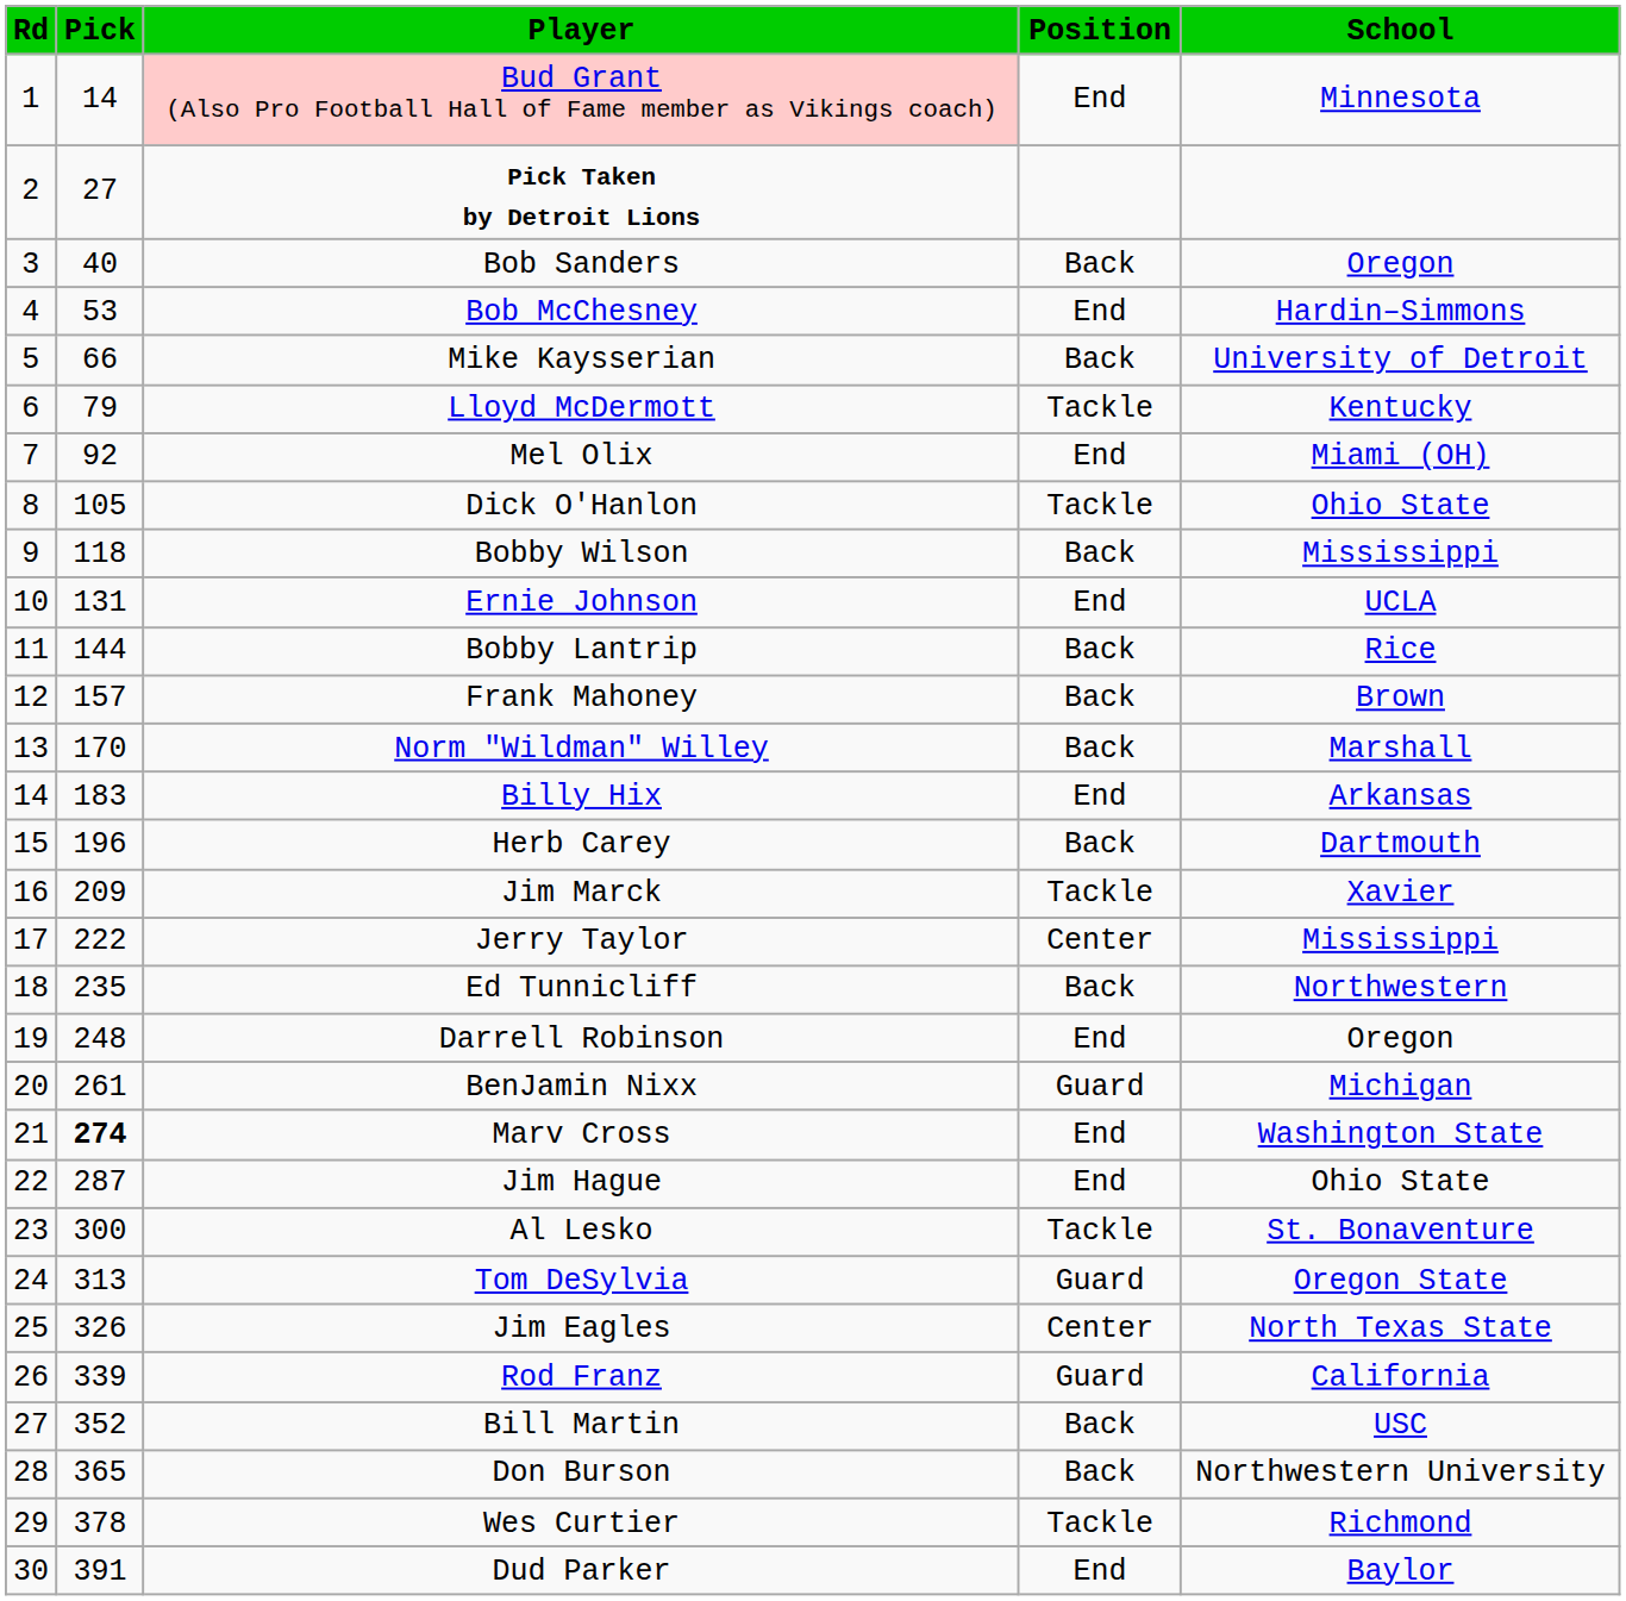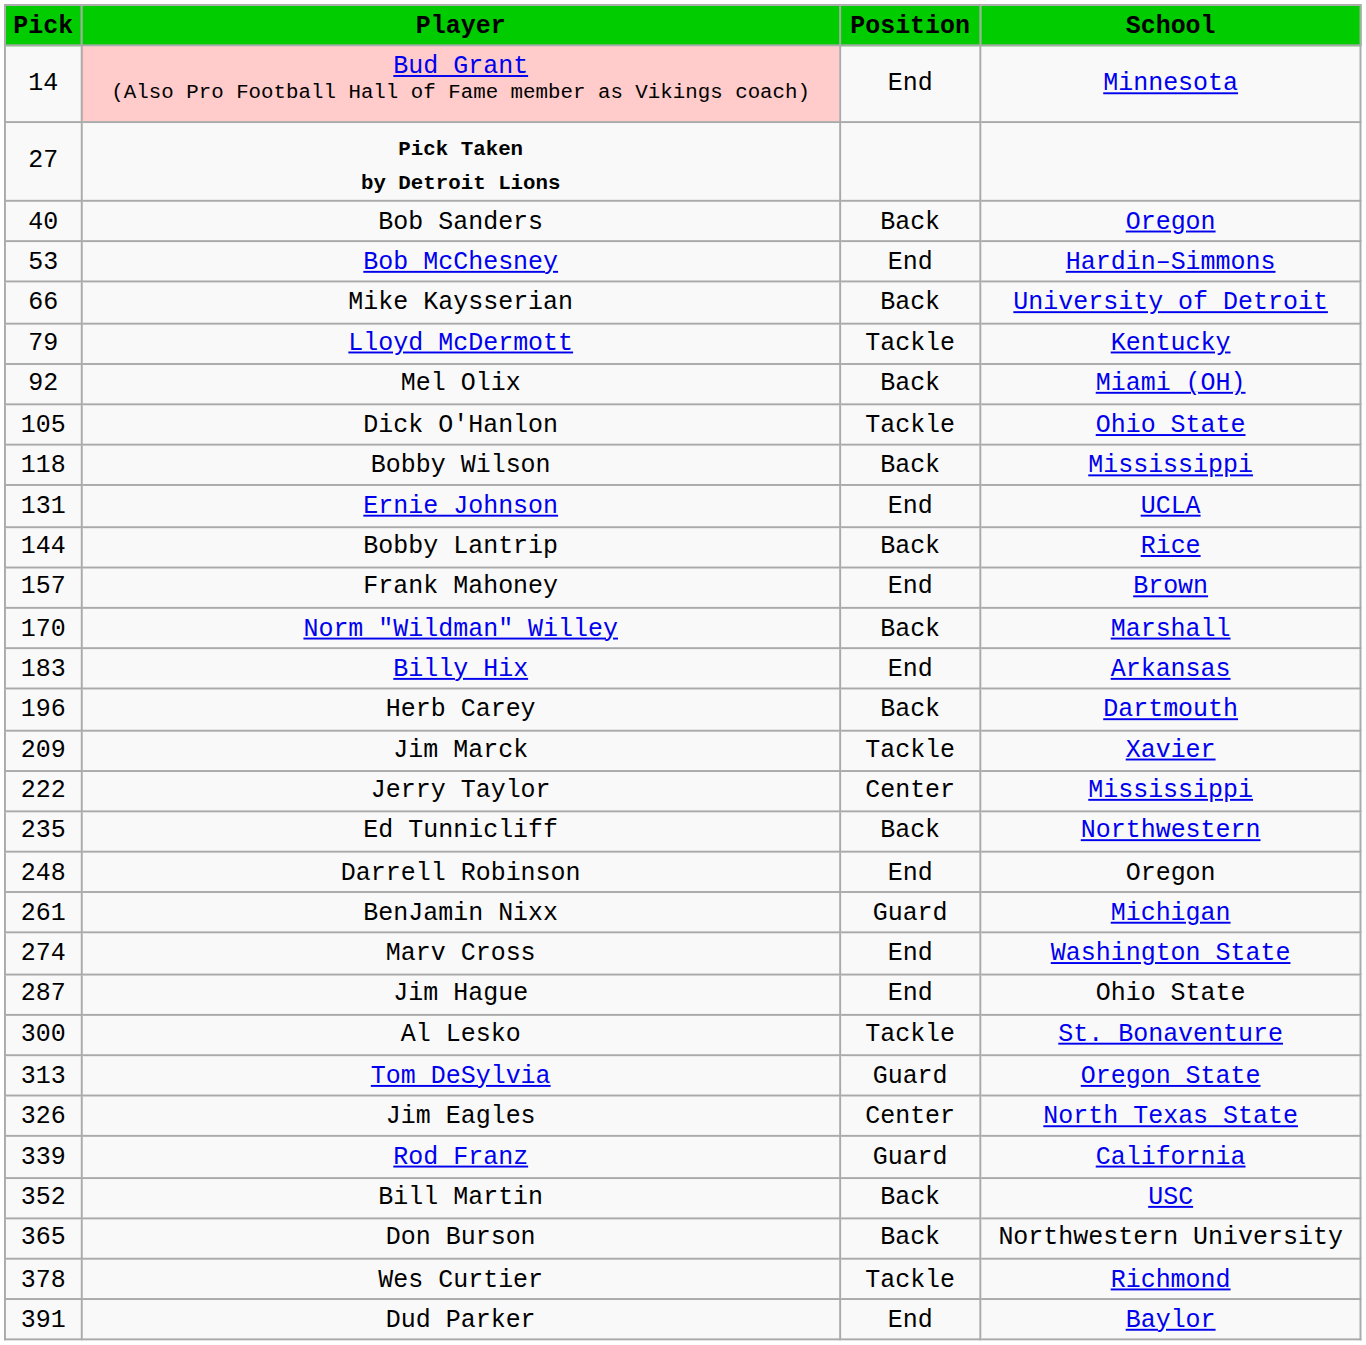 <table class="wikitable sortable sortable" style="width:80%">
 <tr>
-<th style="background:#00cc00;" width=2%><strong>Rd</strong></th>
 <th !width=1% style="background:#00cc00;"><strong>Pick</strong></th>
 <th !width=15% style="background:#00cc00;"><strong>Player</strong></th>
 <th !width=2% style="background:#00cc00;"><strong>Position</strong></th>
 <th !width=15% style="background:#00cc00;"><strong>School</strong></th>
 </tr>
 <tr align="center" bgcolor="">
-<td>1</td>
 <td>14</td>
 <td bgcolor="#FFCBCB"><a href='#'>Bud Grant</a><br><sup>(Also Pro Football Hall of Fame member as Vikings coach)</sup></td>
 <td>End</td>
 <td><a href='#'>Minnesota</a></td>
 </tr>
 <tr align="center" bgcolor="">
-<td>2</td>
 <td>27</td>
 <td><sub><strong>Pick Taken</strong> <br><strong>by Detroit Lions</strong></sub></td>
 <td></td>
 <td></td>
 </tr>
 <tr align="center" bgcolor="">
-<td>3</td>
 <td>40</td>
 <td>Bob Sanders</td>
 <td>Back</td>
 <td><a href='#'>Oregon</a></td>
 </tr>
 <tr align="center" bgcolor="">
-<td>4</td>
 <td>53</td>
 <td><a href='#'>Bob McChesney</a></td>
 <td>End</td>
 <td><a href='#'>Hardin–Simmons</a></td>
 </tr>
 <tr align="center" bgcolor="">
-<td>5</td>
 <td>66</td>
 <td>Mike Kaysserian</td>
 <td>Back</td>
 <td><a href='#'>University of Detroit</a></td>
 </tr>
 <tr align="center" bgcolor="">
-<td>6</td>
 <td>79</td>
 <td><a href='#'>Lloyd McDermott</a></td>
 <td>Tackle</td>
 <td><a href='#'>Kentucky</a></td>
 </tr>
 <tr align="center" bgcolor="">
-<td>7</td>
 <td>92</td>
 <td>Mel Olix</td>
-<td>End</td>
+<td>Back</td>
 <td><a href='#'>Miami (OH)</a></td>
 </tr>
 <tr align="center" bgcolor="">
-<td>8</td>
 <td>105</td>
 <td>Dick O'Hanlon</td>
 <td>Tackle</td>
 <td><a href='#'>Ohio State</a></td>
 </tr>
 <tr align="center" bgcolor="">
-<td>9</td>
 <td>118</td>
 <td>Bobby Wilson</td>
 <td>Back</td>
 <td><a href='#'>Mississippi</a></td>
 </tr>
 <tr align="center" bgcolor="">
-<td>10</td>
 <td>131</td>
 <td><a href='#'>Ernie Johnson</a></td>
 <td>End</td>
 <td><a href='#'>UCLA</a></td>
 </tr>
 <tr align="center" bgcolor="">
-<td>11</td>
 <td>144</td>
 <td>Bobby Lantrip</td>
 <td>Back</td>
 <td><a href='#'>Rice</a></td>
 </tr>
 <tr align="center" bgcolor="">
-<td>12</td>
 <td>157</td>
 <td>Frank Mahoney</td>
-<td>Back</td>
+<td>End</td>
 <td><a href='#'>Brown</a></td>
 </tr>
 <tr align="center" bgcolor="">
-<td>13</td>
 <td>170</td>
 <td><a href='#'>Norm "Wildman" Willey</a></td>
 <td>Back</td>
 <td><a href='#'>Marshall</a></td>
 </tr>
 <tr align="center" bgcolor="">
-<td>14</td>
 <td>183</td>
 <td><a href='#'>Billy Hix</a></td>
 <td>End</td>
 <td><a href='#'>Arkansas</a></td>
 </tr>
 <tr align="center" bgcolor="">
-<td>15</td>
 <td>196</td>
 <td>Herb Carey</td>
 <td>Back</td>
 <td><a href='#'>Dartmouth</a></td>
 </tr>
 <tr align="center" bgcolor="">
-<td>16</td>
 <td>209</td>
 <td>Jim Marck</td>
 <td>Tackle</td>
 <td><a href='#'>Xavier</a></td>
 </tr>
 <tr align="center" bgcolor="">
-<td>17</td>
 <td>222</td>
 <td>Jerry Taylor</td>
 <td>Center</td>
 <td><a href='#'>Mississippi</a></td>
 </tr>
 <tr align="center" bgcolor="">
-<td>18</td>
 <td>235</td>
 <td>Ed Tunnicliff</td>
 <td>Back</td>
 <td><a href='#'>Northwestern</a></td>
 </tr>
 <tr align="center" bgcolor="">
-<td>19</td>
 <td>248</td>
 <td>Darrell Robinson</td>
 <td>End</td>
 <td>Oregon</td>
 </tr>
 <tr align="center" bgcolor="">
-<td>20</td>
 <td>261</td>
 <td>BenJamin Nixx</td>
 <td>Guard</td>
 <td><a href='#'>Michigan</a></td>
 </tr>
 <tr align="center" bgcolor="">
-<td>21</td>
-<td><strong>274</strong></td>
+<td>274</td>
 <td>Marv Cross</td>
 <td>End</td>
 <td><a href='#'>Washington State</a></td>
 </tr>
 <tr align="center" bgcolor="">
-<td>22</td>
 <td>287</td>
 <td>Jim Hague</td>
 <td>End</td>
 <td>Ohio State</td>
 </tr>
 <tr align="center" bgcolor="">
-<td>23</td>
 <td>300</td>
 <td>Al Lesko</td>
 <td>Tackle</td>
 <td><a href='#'>St. Bonaventure</a></td>
 </tr>
 <tr align="center" bgcolor="">
-<td>24</td>
 <td>313</td>
 <td><a href='#'>Tom DeSylvia</a></td>
 <td>Guard</td>
 <td><a href='#'>Oregon State</a></td>
 </tr>
 <tr align="center" bgcolor="">
-<td>25</td>
 <td>326</td>
 <td>Jim Eagles</td>
 <td>Center</td>
 <td><a href='#'>North Texas State</a></td>
 </tr>
 <tr align="center" bgcolor="">
-<td>26</td>
 <td>339</td>
 <td><a href='#'>Rod Franz</a></td>
 <td>Guard</td>
 <td><a href='#'>California</a></td>
 </tr>
 <tr align="center" bgcolor="">
-<td>27</td>
 <td>352</td>
 <td>Bill Martin</td>
 <td>Back</td>
 <td><a href='#'>USC</a></td>
 </tr>
 <tr align="center" bgcolor="">
-<td>28</td>
 <td>365</td>
 <td>Don Burson</td>
 <td>Back</td>
 <td>Northwestern University</td>
 </tr>
 <tr align="center" bgcolor="">
-<td>29</td>
 <td>378</td>
 <td>Wes Curtier</td>
 <td>Tackle</td>
 <td><a href='#'>Richmond</a></td>
 </tr>
 <tr align="center" bgcolor="">
-<td>30</td>
 <td>391</td>
 <td>Dud Parker</td>
 <td>End</td>
 <td><a href='#'>Baylor</a></td>
 </tr>
 </table>
